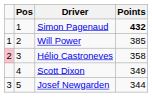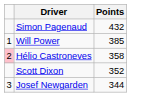 <table class="wikitable" style="font-size: 95%;">
 <tr>
 <td></td>
-<th>Pos</th>
 <th>Driver</th>
 <th>Points</th>
 </tr>
 <tr>
 <td align="left"></td>
-<td>1</td>
 <td> <a href='#'>Simon Pagenaud</a></td>
-<td align="right"><strong>432</strong></td>
+<td align="right">432</td>
 </tr>
 <tr>
 <td align="left"> 1</td>
-<td>2</td>
 <td> <a href='#'>Will Power</a></td>
 <td align="right">385</td>
 </tr>
 <tr>
 <td align="left" style="background: pink;"> 2</td>
-<td>3</td>
 <td> <a href='#'>Hélio Castroneves</a></td>
 <td align="right">358</td>
 </tr>
 <tr>
 <td align="left"></td>
-<td>4</td>
 <td> <a href='#'>Scott Dixon</a></td>
-<td align="right">349</td>
+<td align="right">352</td>
 </tr>
 <tr>
 <td align="left"> 3</td>
-<td>5</td>
 <td> <a href='#'>Josef Newgarden</a></td>
 <td align="right">344</td>
 </tr>
 </table>
